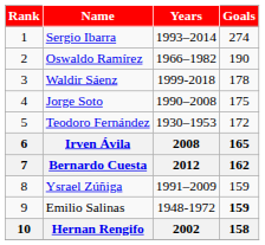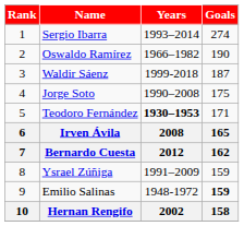 <table class="wikitable" style="text-align:center;">
 <tr>
 <th style="background:red; color:white; border:1px;">Rank</th>
 <th style="background:red; color:white; border:1px solid white;">Name</th>
 <th style="background:red; color:white; border:1px solid white;">Years</th>
 <th style="background:red; color:white; border:1px;">Goals</th>
 </tr>
 <tr>
 <td>1</td>
 <td align=left> <a href='#'>Sergio Ibarra</a></td>
 <td>1993–2014</td>
 <td>274</td>
 </tr>
 <tr>
 <td>2</td>
 <td align=left> <a href='#'>Oswaldo Ramírez</a></td>
 <td>1966–1982</td>
 <td>190</td>
 </tr>
 <tr>
 <td>3</td>
 <td align=left> <a href='#'>Waldir Sáenz</a></td>
 <td>1999-2018</td>
-<td>178</td>
+<td>187</td>
 </tr>
 <tr>
 <td>4</td>
 <td align=left> <a href='#'>Jorge Soto</a></td>
 <td>1990–2008</td>
 <td>175</td>
 </tr>
 <tr>
 <td>5</td>
 <td align=left> <a href='#'>Teodoro Fernández</a></td>
-<td>1930–1953</td>
-<td>172</td>
+<td><strong>1930–1953</strong></td>
+<td>171</td>
 </tr>
 <tr>
 <th>6</th>
 <th align=left> <a href='#'>Irven Ávila</a></th>
 <th>2008</th>
 <th>165</th>
 </tr>
 <tr>
 <th>7</th>
 <th align=left> <a href='#'>Bernardo Cuesta</a></th>
 <th>2012</th>
 <th>162</th>
 </tr>
 <tr>
 <td>8</td>
 <td align=left> <a href='#'>Ysrael Zúñiga</a></td>
 <td>1991–2009</td>
 <td>159</td>
 </tr>
 <tr>
 <td>9</td>
 <td align=left> Emilio Salinas</td>
 <td>1948-1972</td>
 <td><strong>159</strong></td>
 </tr>
 <tr>
 <th>10</th>
 <th align=left> <a href='#'>Hernan Rengifo</a></th>
 <th>2002</th>
 <th>158</th>
 </tr>
 <tr>
 </tr>
 </table>
